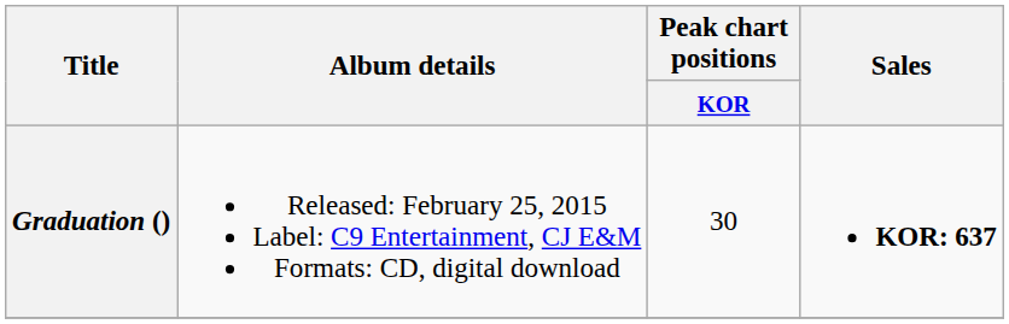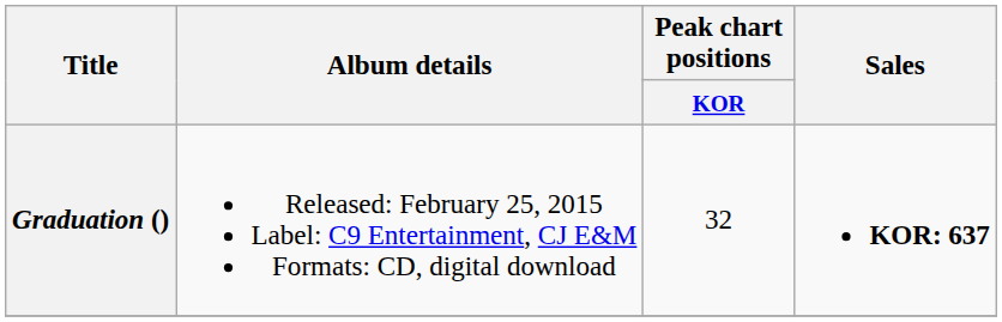 <table class="wikitable plainrowheaders" style="text-align:center;">
 <tr>
 <th scope="col" rowspan="2">Title</th>
 <th scope="col" rowspan="2">Album details</th>
 <th scope="col" colspan="1" style="width:5em;">Peak chart positions</th>
 <th scope="col" rowspan="2">Sales</th>
 </tr>
 <tr>
 <th><small><a href='#'>KOR</a></small><br></th>
 </tr>
 <tr>
 <th scope="row"><em>Graduation</em> ()</th>
 <td><br><ul><li>Released: February 25, 2015</li><li>Label: <a href='#'>C9 Entertainment</a>, <a href='#'>CJ E&M</a></li><li>Formats: CD, digital download</li></ul></td>
-<td>30</td>
+<td>32</td>
 <td><strong><br><ul><li>KOR: 637</li></ul></strong></td>
 </tr>
 <tr>
 </tr>
 </table>
